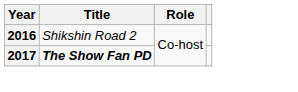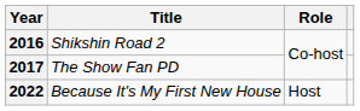 <table class="wikitable plainrowheaders"">
 <tr>
 <th scope="col">Year</th>
 <th scope="col">Title</th>
 <th scope="col">Role</th>
 <th scope="col"></th>
 </tr>
 <tr>
 <th scope="row">2016</th>
 <td><em>Shikshin Road 2</em></td>
 <td rowspan="2">Co-host</td>
 <td style="text-align:center"></td>
 </tr>
 <tr>
 <th scope="row">2017</th>
-<td><strong><em>The Show Fan PD</em></strong></td>
+<td><em>The Show Fan PD</em></td>
+<td style="text-align:center"></td>
+</tr>
+<tr>
+<th scope="row">2022</th>
+<td><em>Because It's My First New House</em></td>
+<td>Host</td>
 <td style="text-align:center"></td>
 </tr>
 </table>
